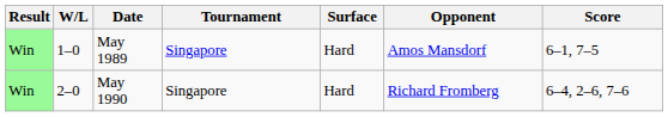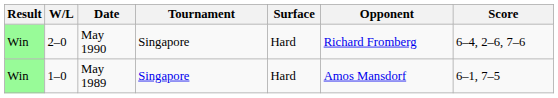 <table class="sortable wikitable">
 <tr>
 <th style="width:40px">Result</th>
 <th style="width:35px" class="unsortable">W/L</th>
 <th style="width:65px">Date</th>
 <th style="width:160px">Tournament</th>
 <th style="width:60px">Surface</th>
 <th style="width:160px">Opponent</th>
 <th style="width:120px" class="unsortable">Score</th>
 </tr>
 <tr>
 <td style="background:#98fb98;">Win</td>
+<td>2–0</td>
+<td>May 1990</td>
+<td>Singapore</td>
+<td>Hard</td>
+<td> <a href='#'>Richard Fromberg</a></td>
+<td>6–4, 2–6, 7–6</td>
+</tr>
+<tr>
+<td style="background:#98fb98;">Win</td>
 <td>1–0</td>
 <td>May 1989</td>
 <td><a href='#'>Singapore</a></td>
 <td>Hard</td>
 <td> <a href='#'>Amos Mansdorf</a></td>
 <td>6–1, 7–5</td>
 </tr>
-<tr>
-<td style="background:#98fb98;">Win</td>
-<td>2–0</td>
-<td>May 1990</td>
-<td>Singapore</td>
-<td>Hard</td>
-<td> <a href='#'>Richard Fromberg</a></td>
-<td>6–4, 2–6, 7–6</td>
-</tr>
 </table>
